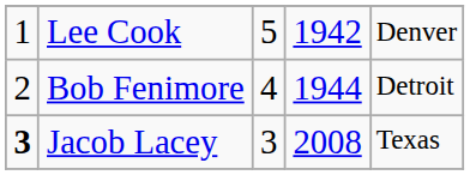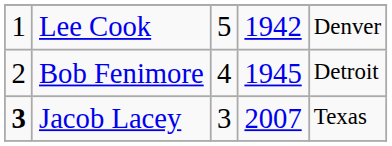 <table class="wikitable">
 <tr>
 </tr>
 <tr>
 <td>1</td>
 <td><a href='#'>Lee Cook</a></td>
 <td>5</td>
 <td><a href='#'>1942</a></td>
 <td style="font-size:80%;">Denver</td>
 </tr>
 <tr>
 <td>2</td>
 <td><a href='#'>Bob Fenimore</a></td>
 <td>4</td>
-<td><a href='#'>1944</a></td>
+<td><a href='#'>1945</a></td>
 <td style="font-size:80%;">Detroit</td>
 </tr>
 <tr>
 <td><strong>3</strong></td>
 <td><a href='#'>Jacob Lacey</a></td>
 <td>3</td>
-<td><a href='#'>2008</a></td>
+<td><a href='#'>2007</a></td>
 <td style="font-size:80%;">Texas</td>
 </tr>
 </table>
